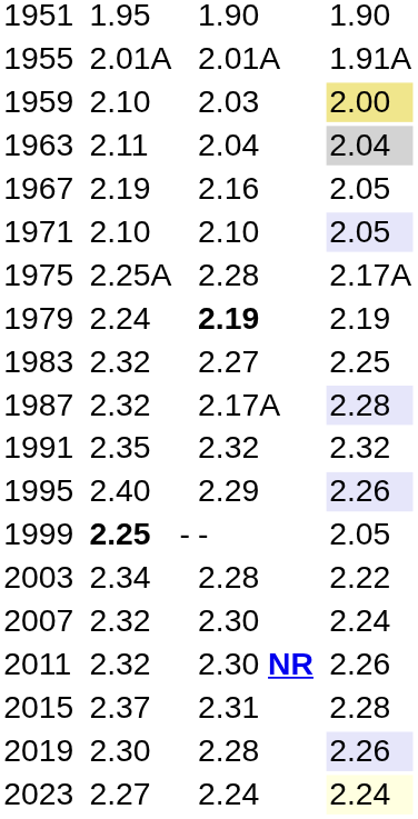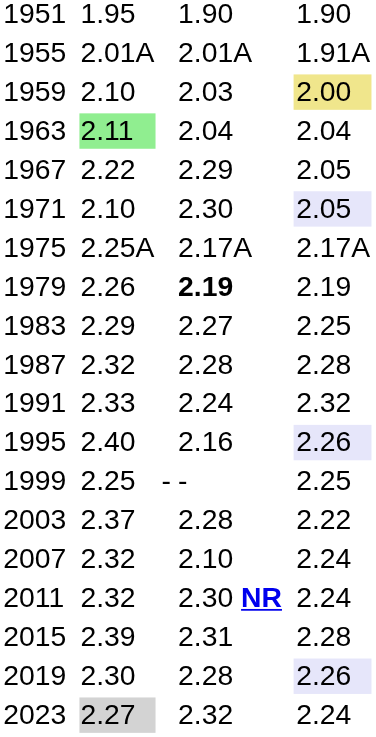 <table>
 <tr>
 <td>1951<br></td>
 <td></td>
 <td>1.95</td>
 <td></td>
 <td>1.90</td>
 <td></td>
 <td>1.90</td>
 </tr>
 <tr>
 <td>1955<br></td>
 <td></td>
 <td>2.01A</td>
 <td></td>
 <td>2.01A</td>
 <td></td>
 <td>1.91A</td>
 </tr>
 <tr>
 <td>1959<br></td>
 <td></td>
 <td>2.10</td>
 <td></td>
 <td>2.03</td>
 <td></td>
 <td style="background: khaki;">2.00</td>
 </tr>
 <tr>
 <td>1963<br></td>
 <td></td>
-<td>2.11</td>
+<td style="background: lightgreen;">2.11</td>
 <td></td>
 <td>2.04</td>
 <td></td>
-<td style="background: lightgrey;">2.04</td>
+<td>2.04</td>
 </tr>
 <tr>
 <td>1967<br></td>
 <td></td>
-<td>2.19</td>
+<td>2.22</td>
 <td></td>
-<td>2.16</td>
+<td>2.29</td>
 <td></td>
 <td>2.05</td>
 </tr>
 <tr>
 <td>1971<br></td>
 <td></td>
 <td>2.10</td>
 <td></td>
-<td>2.10</td>
+<td>2.30</td>
 <td></td>
 <td style="background: lavender;">2.05</td>
 </tr>
 <tr>
 <td>1975<br></td>
 <td></td>
 <td>2.25A</td>
 <td></td>
-<td>2.28</td>
+<td>2.17A</td>
 <td></td>
 <td>2.17A</td>
 </tr>
 <tr>
 <td>1979<br></td>
 <td></td>
-<td>2.24</td>
+<td>2.26</td>
 <td></td>
 <td><strong>2.19</strong></td>
 <td></td>
 <td>2.19</td>
 </tr>
 <tr>
 <td>1983<br></td>
 <td></td>
-<td>2.32</td>
+<td>2.29</td>
 <td></td>
 <td>2.27</td>
 <td></td>
 <td>2.25</td>
 </tr>
 <tr>
 <td>1987<br></td>
 <td></td>
 <td>2.32</td>
 <td></td>
-<td>2.17A</td>
+<td>2.28</td>
 <td></td>
-<td style="background: lavender;">2.28</td>
+<td>2.28</td>
 </tr>
 <tr>
 <td>1991<br></td>
 <td></td>
-<td>2.35</td>
+<td>2.33</td>
 <td></td>
-<td>2.32</td>
+<td>2.24</td>
 <td></td>
 <td>2.32</td>
 </tr>
 <tr>
 <td>1995<br></td>
 <td></td>
 <td>2.40</td>
 <td></td>
-<td>2.29</td>
+<td>2.16</td>
 <td></td>
 <td style="background: lavender;">2.26</td>
 </tr>
 <tr>
 <td>1999<br></td>
 <td> <br> </td>
-<td><strong>2.25</strong></td>
+<td>2.25</td>
 <td>-</td>
 <td>-</td>
 <td></td>
-<td>2.05</td>
+<td>2.25</td>
 </tr>
 <tr>
 <td>2003<br></td>
 <td></td>
-<td>2.34</td>
+<td>2.37</td>
 <td></td>
 <td>2.28</td>
 <td></td>
 <td>2.22</td>
 </tr>
 <tr>
 <td>2007<br></td>
 <td></td>
 <td>2.32</td>
 <td></td>
-<td>2.30</td>
+<td>2.10</td>
 <td></td>
 <td>2.24</td>
 </tr>
 <tr>
 <td>2011<br></td>
 <td></td>
 <td>2.32</td>
 <td></td>
 <td>2.30 <strong><a href='#'>NR</a></strong></td>
 <td></td>
-<td>2.26</td>
+<td>2.24</td>
 </tr>
 <tr>
 <td>2015<br></td>
 <td></td>
-<td>2.37 </td>
+<td>2.39 </td>
 <td></td>
 <td>2.31</td>
 <td></td>
 <td>2.28</td>
 </tr>
 <tr>
 <td>2019<br></td>
 <td></td>
 <td>2.30 </td>
 <td></td>
 <td>2.28</td>
 <td></td>
 <td style="background: lavender;">2.26</td>
 </tr>
 <tr>
 <td>2023<br></td>
 <td></td>
-<td>2.27</td>
+<td style="background: lightgrey;">2.27</td>
+<td></td>
+<td>2.32</td>
 <td></td>
 <td>2.24</td>
-<td></td>
-<td style="background: lightyellow;">2.24</td>
 </tr>
 </table>
